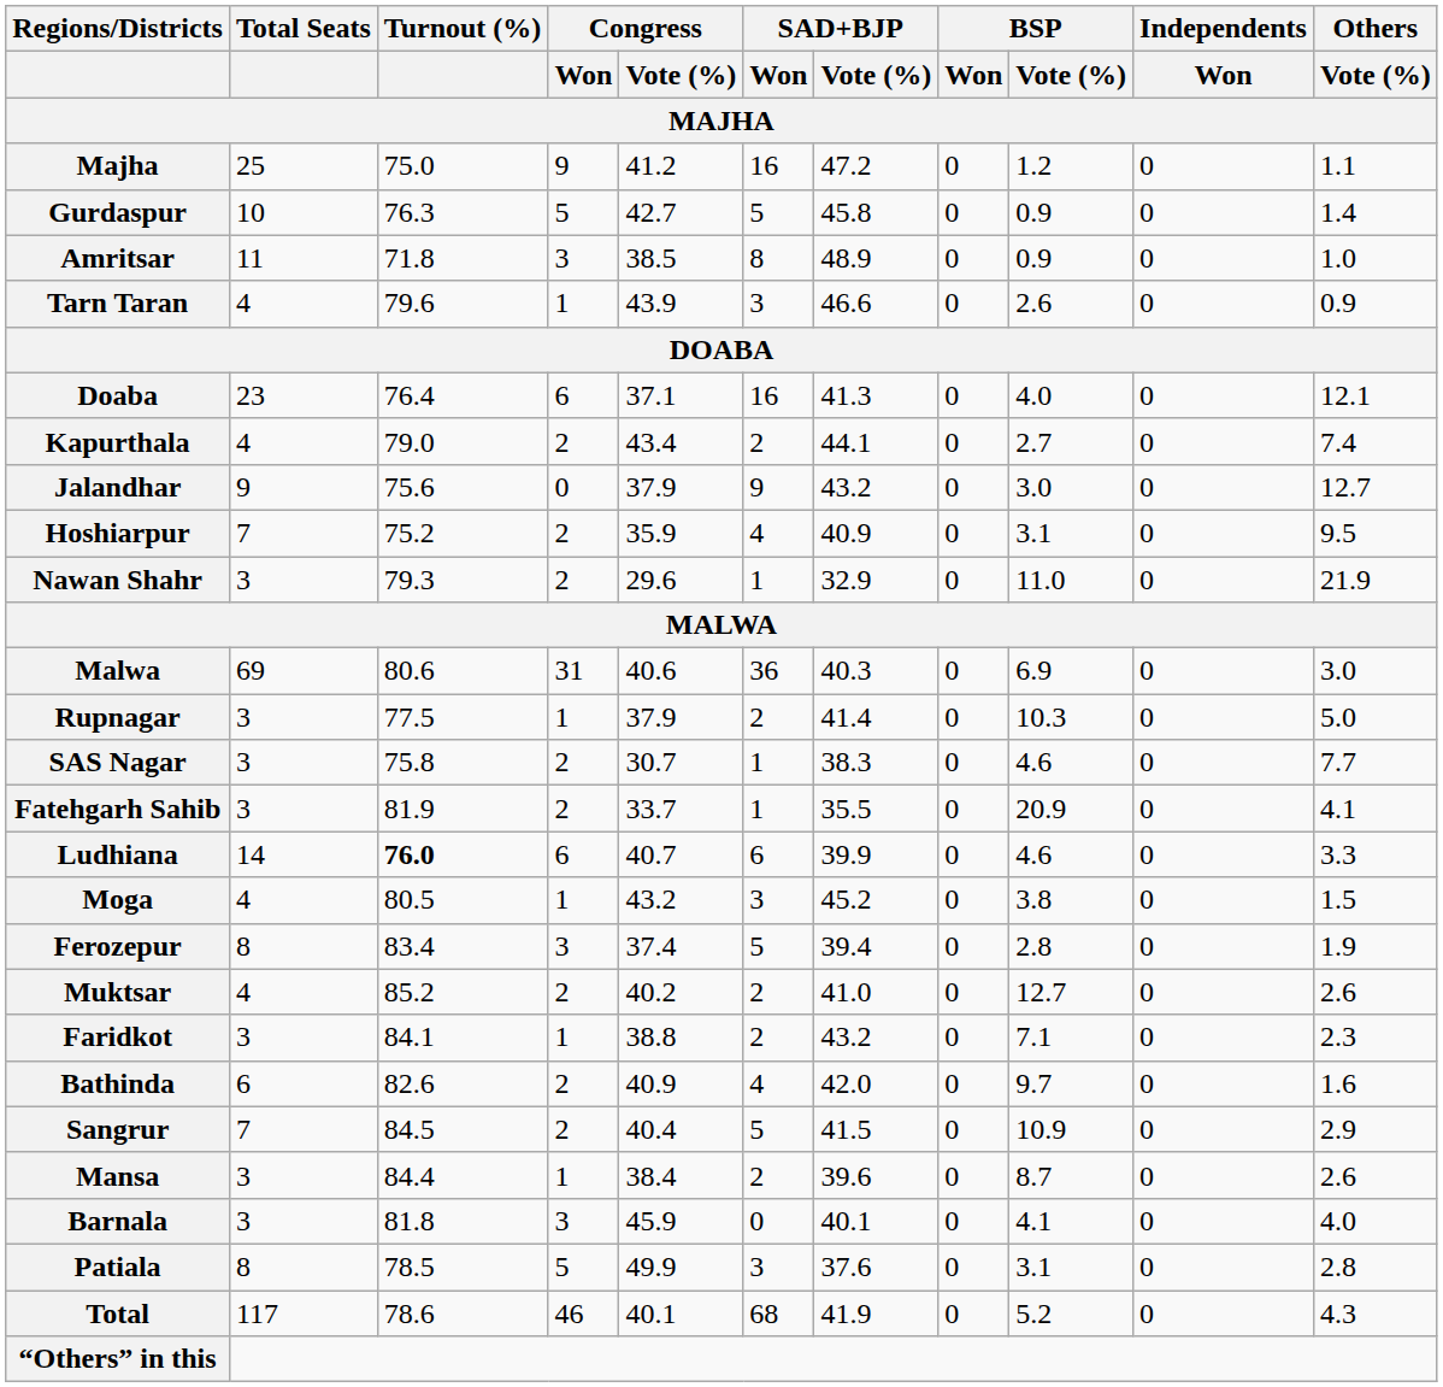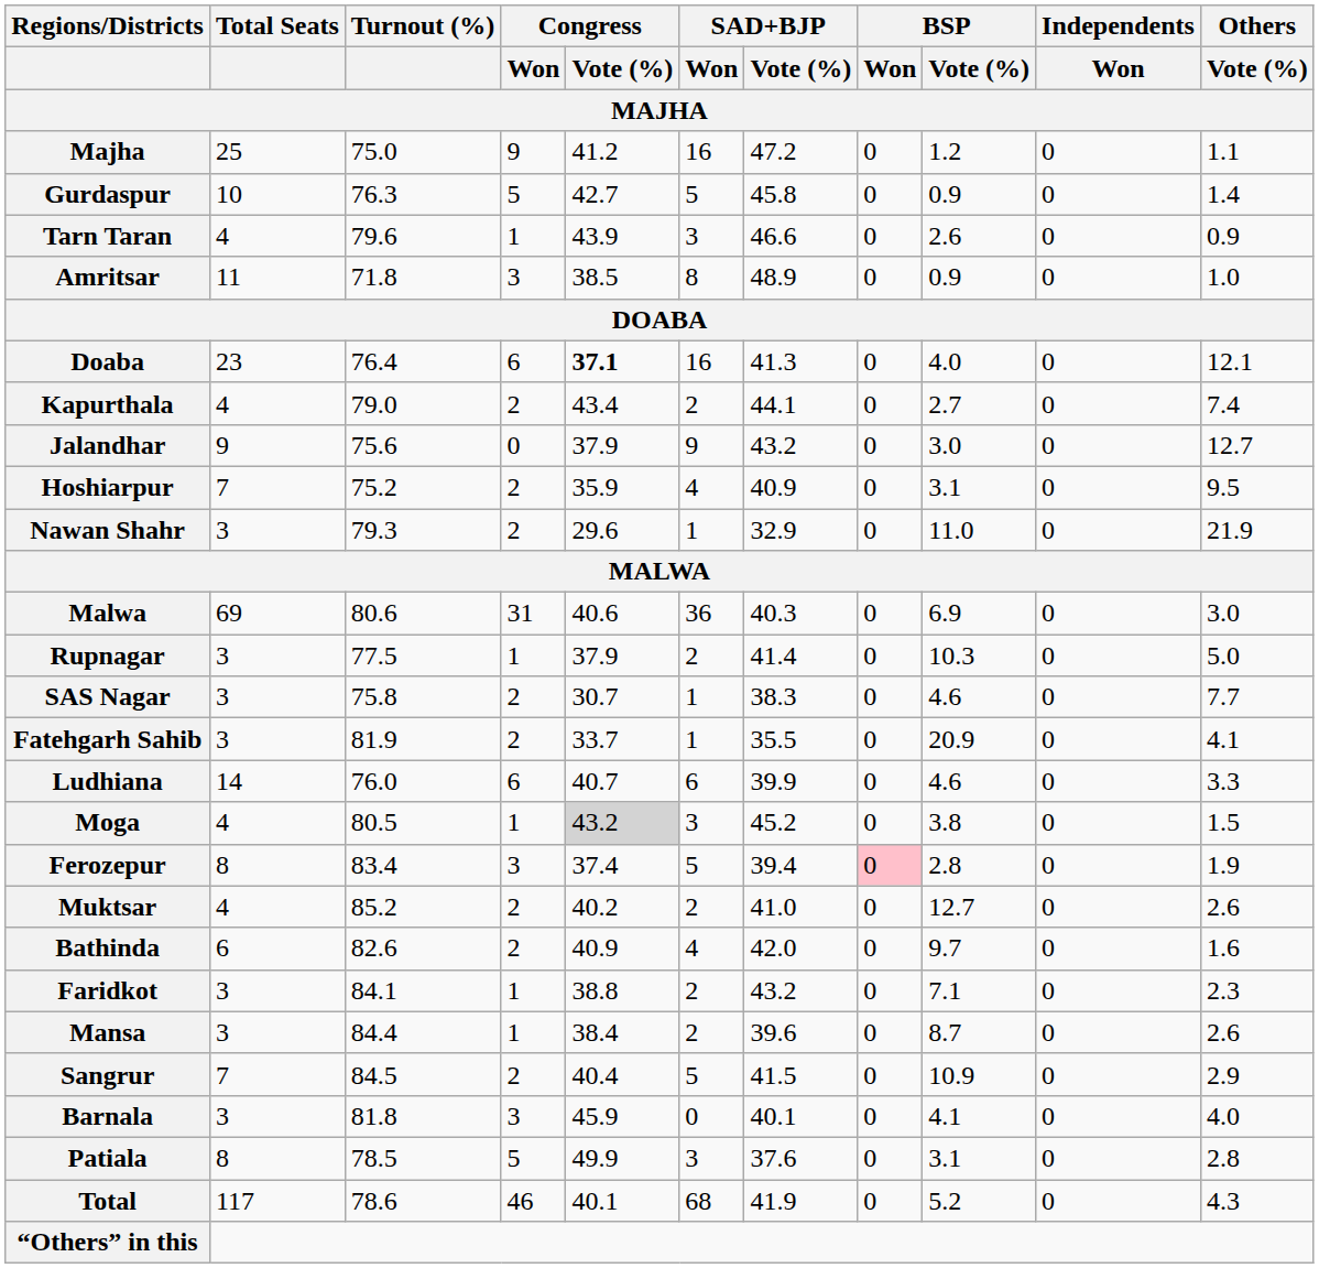 <table class="wikitable">
 <tr>
 <th>Regions/Districts</th>
 <th>Total Seats</th>
 <th>Turnout (%)</th>
 <th colspan="2">Congress</th>
 <th colspan="2">SAD+BJP</th>
 <th colspan="2">BSP</th>
 <th>Independents</th>
 <th>Others</th>
 </tr>
 <tr>
 <th></th>
 <th></th>
 <th></th>
 <th>Won</th>
 <th>Vote (%)</th>
 <th>Won</th>
 <th>Vote (%)</th>
 <th>Won</th>
 <th>Vote (%)</th>
 <th>Won</th>
 <th>Vote (%)</th>
 </tr>
 <tr>
 <th colspan="11">MAJHA</th>
 </tr>
 <tr>
 <th>Majha</th>
 <td>25</td>
 <td>75.0</td>
 <td>9</td>
 <td>41.2</td>
 <td>16</td>
 <td>47.2</td>
 <td>0</td>
 <td>1.2</td>
 <td>0</td>
 <td>1.1</td>
 </tr>
 <tr>
 <th>Gurdaspur</th>
 <td>10</td>
 <td>76.3</td>
 <td>5</td>
 <td>42.7</td>
 <td>5</td>
 <td>45.8</td>
 <td>0</td>
 <td>0.9</td>
 <td>0</td>
 <td>1.4</td>
 </tr>
 <tr>
+<th>Tarn Taran</th>
+<td>4</td>
+<td>79.6</td>
+<td>1</td>
+<td>43.9</td>
+<td>3</td>
+<td>46.6</td>
+<td>0</td>
+<td>2.6</td>
+<td>0</td>
+<td>0.9</td>
+</tr>
+<tr>
 <th>Amritsar</th>
 <td>11</td>
 <td>71.8</td>
 <td>3</td>
 <td>38.5</td>
 <td>8</td>
 <td>48.9</td>
 <td>0</td>
 <td>0.9</td>
 <td>0</td>
 <td>1.0</td>
 </tr>
 <tr>
-<th>Tarn Taran</th>
-<td>4</td>
-<td>79.6</td>
-<td>1</td>
-<td>43.9</td>
-<td>3</td>
-<td>46.6</td>
-<td>0</td>
-<td>2.6</td>
-<td>0</td>
-<td>0.9</td>
-</tr>
-<tr>
 <th colspan="11">DOABA</th>
 </tr>
 <tr>
 <th>Doaba</th>
 <td>23</td>
 <td>76.4</td>
 <td>6</td>
-<td>37.1</td>
+<td><strong>37.1</strong></td>
 <td>16</td>
 <td>41.3</td>
 <td>0</td>
 <td>4.0</td>
 <td>0</td>
 <td>12.1</td>
 </tr>
 <tr>
 <th>Kapurthala</th>
 <td>4</td>
 <td>79.0</td>
 <td>2</td>
 <td>43.4</td>
 <td>2</td>
 <td>44.1</td>
 <td>0</td>
 <td>2.7</td>
 <td>0</td>
 <td>7.4</td>
 </tr>
 <tr>
 <th>Jalandhar</th>
 <td>9</td>
 <td>75.6</td>
 <td>0</td>
 <td>37.9</td>
 <td>9</td>
 <td>43.2</td>
 <td>0</td>
 <td>3.0</td>
 <td>0</td>
 <td>12.7</td>
 </tr>
 <tr>
 <th>Hoshiarpur</th>
 <td>7</td>
 <td>75.2</td>
 <td>2</td>
 <td>35.9</td>
 <td>4</td>
 <td>40.9</td>
 <td>0</td>
 <td>3.1</td>
 <td>0</td>
 <td>9.5</td>
 </tr>
 <tr>
 <th>Nawan Shahr</th>
 <td>3</td>
 <td>79.3</td>
 <td>2</td>
 <td>29.6</td>
 <td>1</td>
 <td>32.9</td>
 <td>0</td>
 <td>11.0</td>
 <td>0</td>
 <td>21.9</td>
 </tr>
 <tr>
 <th colspan="11">MALWA</th>
 </tr>
 <tr>
 <th>Malwa</th>
 <td>69</td>
 <td>80.6</td>
 <td>31</td>
 <td>40.6</td>
 <td>36</td>
 <td>40.3</td>
 <td>0</td>
 <td>6.9</td>
 <td>0</td>
 <td>3.0</td>
 </tr>
 <tr>
 <th>Rupnagar</th>
 <td>3</td>
 <td>77.5</td>
 <td>1</td>
 <td>37.9</td>
 <td>2</td>
 <td>41.4</td>
 <td>0</td>
 <td>10.3</td>
 <td>0</td>
 <td>5.0</td>
 </tr>
 <tr>
 <th>SAS Nagar</th>
 <td>3</td>
 <td>75.8</td>
 <td>2</td>
 <td>30.7</td>
 <td>1</td>
 <td>38.3</td>
 <td>0</td>
 <td>4.6</td>
 <td>0</td>
 <td>7.7</td>
 </tr>
 <tr>
 <th>Fatehgarh Sahib</th>
 <td>3</td>
 <td>81.9</td>
 <td>2</td>
 <td>33.7</td>
 <td>1</td>
 <td>35.5</td>
 <td>0</td>
 <td>20.9</td>
 <td>0</td>
 <td>4.1</td>
 </tr>
 <tr>
 <th>Ludhiana</th>
 <td>14</td>
-<td><strong>76.0</strong></td>
+<td>76.0</td>
 <td>6</td>
 <td>40.7</td>
 <td>6</td>
 <td>39.9</td>
 <td>0</td>
 <td>4.6</td>
 <td>0</td>
 <td>3.3</td>
 </tr>
 <tr>
 <th>Moga</th>
 <td>4</td>
 <td>80.5</td>
 <td>1</td>
-<td>43.2</td>
+<td style="background: lightgrey;">43.2</td>
 <td>3</td>
 <td>45.2</td>
 <td>0</td>
 <td>3.8</td>
 <td>0</td>
 <td>1.5</td>
 </tr>
 <tr>
 <th>Ferozepur</th>
 <td>8</td>
 <td>83.4</td>
 <td>3</td>
 <td>37.4</td>
 <td>5</td>
 <td>39.4</td>
-<td>0</td>
+<td style="background: pink;">0</td>
 <td>2.8</td>
 <td>0</td>
 <td>1.9</td>
 </tr>
 <tr>
 <th>Muktsar</th>
 <td>4</td>
 <td>85.2</td>
 <td>2</td>
 <td>40.2</td>
 <td>2</td>
 <td>41.0</td>
 <td>0</td>
 <td>12.7</td>
 <td>0</td>
 <td>2.6</td>
 </tr>
 <tr>
+<th>Bathinda</th>
+<td>6</td>
+<td>82.6</td>
+<td>2</td>
+<td>40.9</td>
+<td>4</td>
+<td>42.0</td>
+<td>0</td>
+<td>9.7</td>
+<td>0</td>
+<td>1.6</td>
+</tr>
+<tr>
 <th>Faridkot</th>
 <td>3</td>
 <td>84.1</td>
 <td>1</td>
 <td>38.8</td>
 <td>2</td>
 <td>43.2</td>
 <td>0</td>
 <td>7.1</td>
 <td>0</td>
 <td>2.3</td>
 </tr>
 <tr>
-<th>Bathinda</th>
-<td>6</td>
-<td>82.6</td>
+<th>Mansa</th>
+<td>3</td>
+<td>84.4</td>
+<td>1</td>
+<td>38.4</td>
 <td>2</td>
-<td>40.9</td>
-<td>4</td>
-<td>42.0</td>
+<td>39.6</td>
 <td>0</td>
-<td>9.7</td>
+<td>8.7</td>
 <td>0</td>
-<td>1.6</td>
+<td>2.6</td>
 </tr>
 <tr>
 <th>Sangrur</th>
 <td>7</td>
 <td>84.5</td>
 <td>2</td>
 <td>40.4</td>
 <td>5</td>
 <td>41.5</td>
 <td>0</td>
 <td>10.9</td>
 <td>0</td>
 <td>2.9</td>
-</tr>
-<tr>
-<th>Mansa</th>
-<td>3</td>
-<td>84.4</td>
-<td>1</td>
-<td>38.4</td>
-<td>2</td>
-<td>39.6</td>
-<td>0</td>
-<td>8.7</td>
-<td>0</td>
-<td>2.6</td>
 </tr>
 <tr>
 <th>Barnala</th>
 <td>3</td>
 <td>81.8</td>
 <td>3</td>
 <td>45.9</td>
 <td>0</td>
 <td>40.1</td>
 <td>0</td>
 <td>4.1</td>
 <td>0</td>
 <td>4.0</td>
 </tr>
 <tr>
 <th>Patiala</th>
 <td>8</td>
 <td>78.5</td>
 <td>5</td>
 <td>49.9</td>
 <td>3</td>
 <td>37.6</td>
 <td>0</td>
 <td>3.1</td>
 <td>0</td>
 <td>2.8</td>
 </tr>
 <tr>
 <th>Total</th>
 <td>117</td>
 <td>78.6</td>
 <td>46</td>
 <td>40.1</td>
 <td>68</td>
 <td>41.9</td>
 <td>0</td>
 <td>5.2</td>
 <td>0</td>
 <td>4.3</td>
 </tr>
 <tr>
 <th>“Others” in this</th>
 </tr>
 </table>
